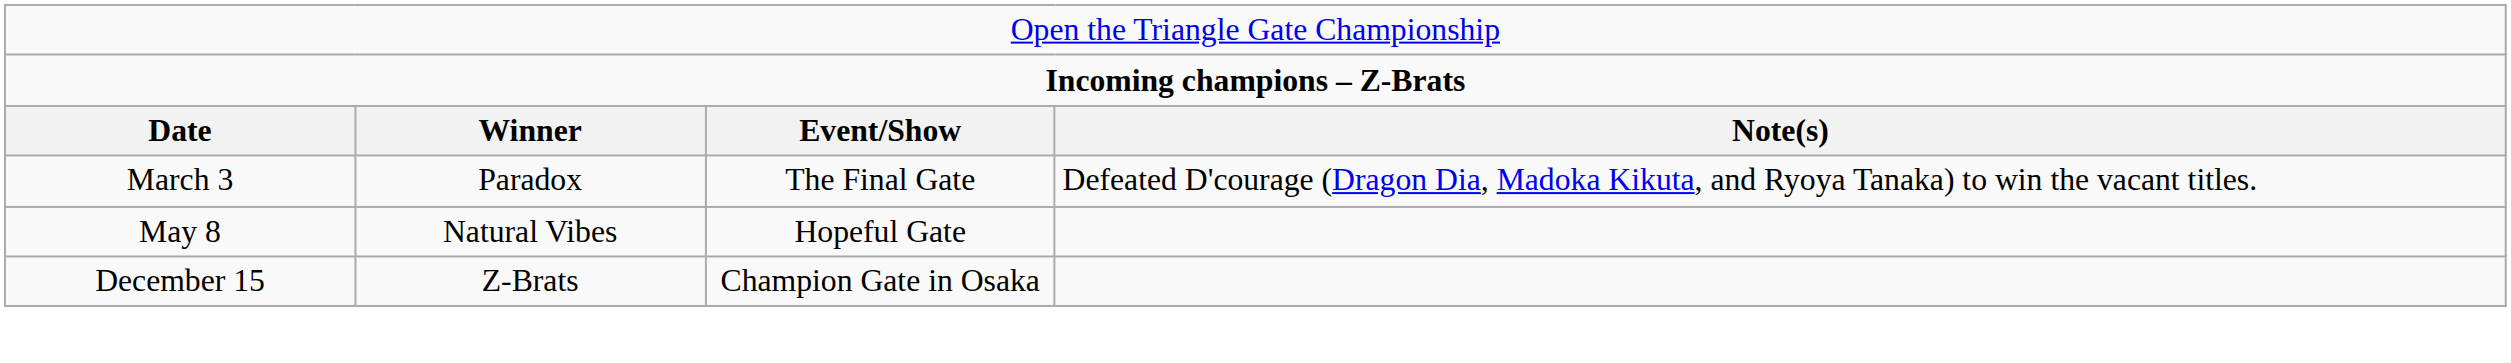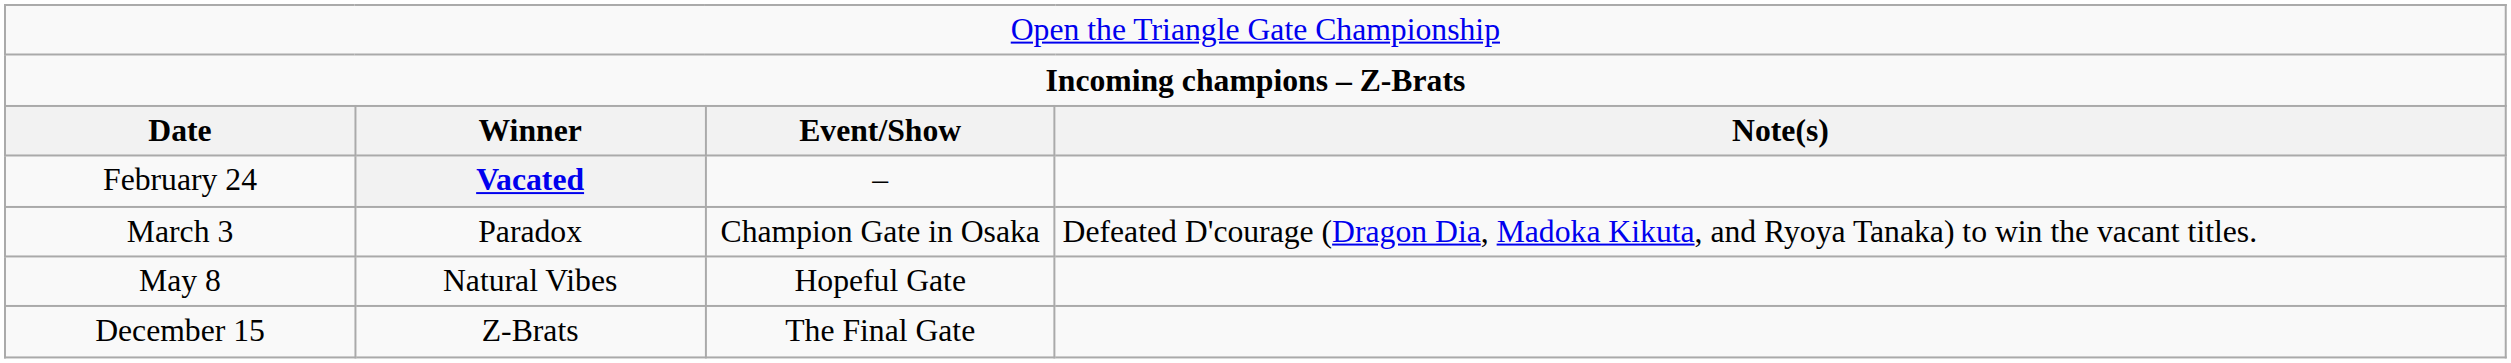 <table class="wikitable" style="text-align:center; width:100%;">
 <tr>
 <td colspan="4" style="text-align: center;"><a href='#'>Open the Triangle Gate Championship</a></td>
 </tr>
 <tr>
 <td colspan="4" style="text-align: center;"><strong>Incoming champions – Z-Brats </strong></td>
 </tr>
 <tr>
 <th width=14%>Date</th>
 <th width=14%>Winner</th>
 <th width=14%>Event/Show</th>
 <th width=58%>Note(s)</th>
 </tr>
 <tr>
+<td>February 24</td>
+<th><a href='#'>Vacated</a></th>
+<td>–</td>
+<td align=left></td>
+</tr>
+<tr>
 <td>March 3</td>
 <td>Paradox<br></td>
-<td>The Final Gate</td>
+<td>Champion Gate in Osaka</td>
 <td align=left>Defeated D'courage (<a href='#'>Dragon Dia</a>, <a href='#'>Madoka Kikuta</a>, and Ryoya Tanaka) to win the vacant titles.</td>
 </tr>
 <tr>
 <td>May 8</td>
 <td>Natural Vibes<br></td>
 <td>Hopeful Gate<br></td>
 <td></td>
 </tr>
 <tr>
 <td>December 15</td>
 <td>Z-Brats<br></td>
-<td>Champion Gate in Osaka</td>
+<td>The Final Gate</td>
 <td></td>
 </tr>
 </table>
